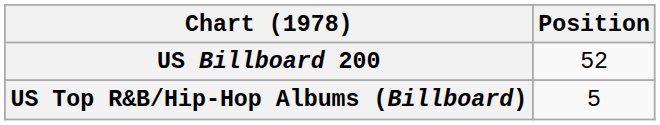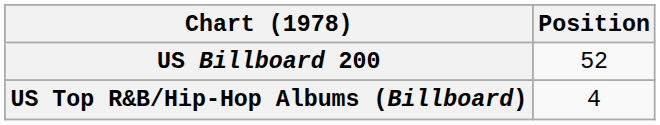 <table class="wikitable sortable plainrowheaders" style="text-align:center">
 <tr>
 <th scope="col">Chart (1978)</th>
 <th scope="col">Position</th>
 </tr>
 <tr>
 <th scope="row">US <em>Billboard</em> 200</th>
 <td>52</td>
 </tr>
 <tr>
 <th scope="row">US Top R&B/Hip-Hop Albums (<em>Billboard</em>)</th>
-<td>5</td>
+<td>4</td>
 </tr>
 </table>
